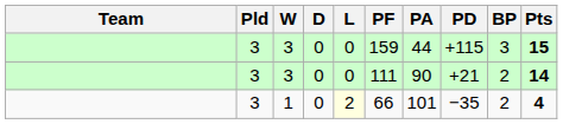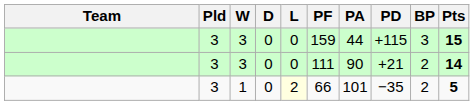 <table class="wikitable" style="text-align:center;">
 <tr>
 <th width=200>Team</th>
 <th width=20>Pld</th>
 <th width=20>W</th>
 <th width=20>D</th>
 <th width=20>L</th>
 <th width=20>PF</th>
 <th width=20>PA</th>
 <th width=30>PD</th>
 <th width=20>BP</th>
 <th width=20>Pts</th>
 </tr>
 <tr style="background:#cfc;">
 <td style="text-align:left"></td>
 <td>3</td>
 <td>3</td>
 <td>0</td>
 <td>0</td>
 <td>159</td>
 <td>44</td>
 <td>+115</td>
 <td>3</td>
 <td><strong>15</strong></td>
 </tr>
 <tr style="background:#cfc;">
 <td style="text-align:left"></td>
 <td>3</td>
 <td>3</td>
 <td>0</td>
 <td>0</td>
 <td>111</td>
 <td>90</td>
 <td>+21</td>
 <td>2</td>
 <td><strong>14</strong></td>
 </tr>
 <tr>
 <td style="text-align:left"></td>
 <td>3</td>
 <td>1</td>
 <td>0</td>
 <td style="background: lightyellow;">2</td>
 <td>66</td>
 <td>101</td>
 <td>−35</td>
 <td>2</td>
-<td><strong>4</strong></td>
+<td><strong>5</strong></td>
 </tr>
 </table>
